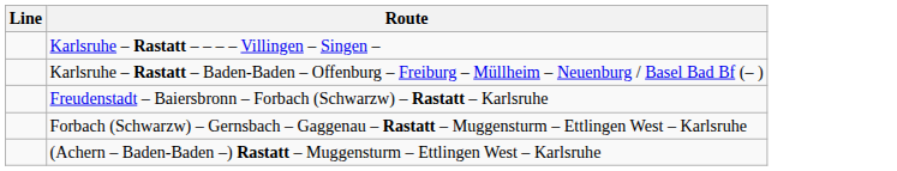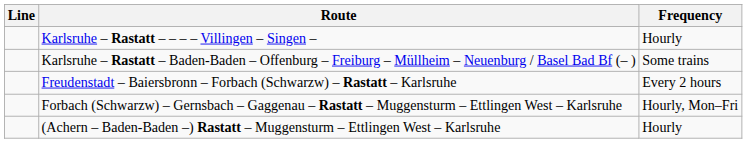 <table class="wikitable">
 <tr>
 <th>Line</th>
 <th>Route</th>
+<th>Frequency</th>
 </tr>
 <tr>
 <td></td>
 <td><a href='#'>Karlsruhe</a> – <strong>Rastatt</strong> –  –  –  – <a href='#'>Villingen</a> – <a href='#'>Singen</a> – </td>
+<td>Hourly</td>
 </tr>
 <tr>
 <td></td>
 <td>Karlsruhe – <strong>Rastatt</strong> – Baden-Baden – Offenburg – <a href='#'>Freiburg</a> – <a href='#'>Müllheim</a> – <a href='#'>Neuenburg</a> / <a href='#'>Basel Bad Bf</a> (– )</td>
+<td>Some trains</td>
 </tr>
 <tr>
 <td></td>
 <td><a href='#'>Freudenstadt</a> – Baiersbronn – Forbach (Schwarzw) – <strong>Rastatt</strong> – Karlsruhe</td>
+<td>Every 2 hours</td>
 </tr>
 <tr>
 <td></td>
 <td>Forbach (Schwarzw) – Gernsbach – Gaggenau – <strong>Rastatt</strong> – Muggensturm – Ettlingen West – Karlsruhe</td>
+<td>Hourly, Mon–Fri</td>
 </tr>
 <tr>
 <td></td>
 <td>(Achern – Baden-Baden –) <strong>Rastatt</strong> – Muggensturm – Ettlingen West – Karlsruhe</td>
+<td>Hourly</td>
 </tr>
 </table>
